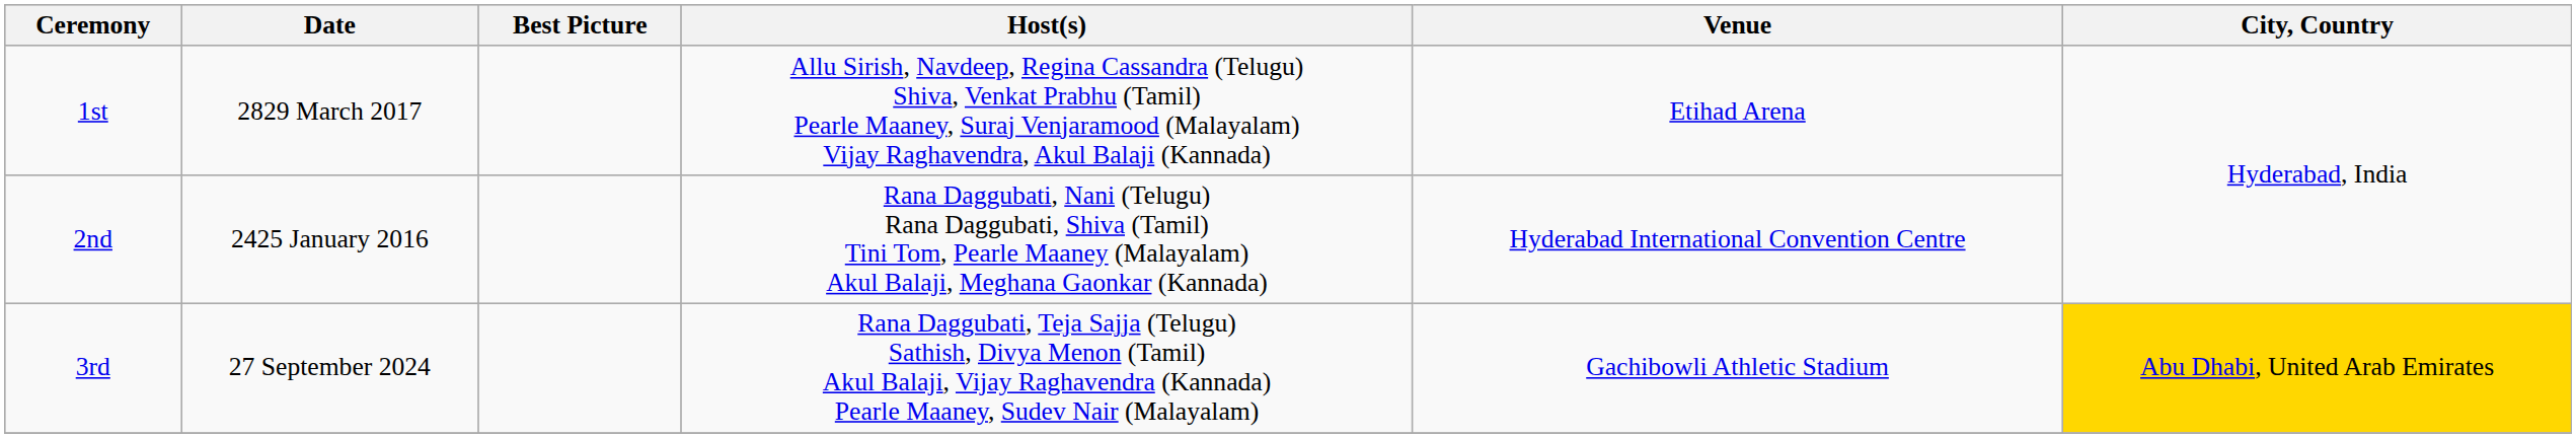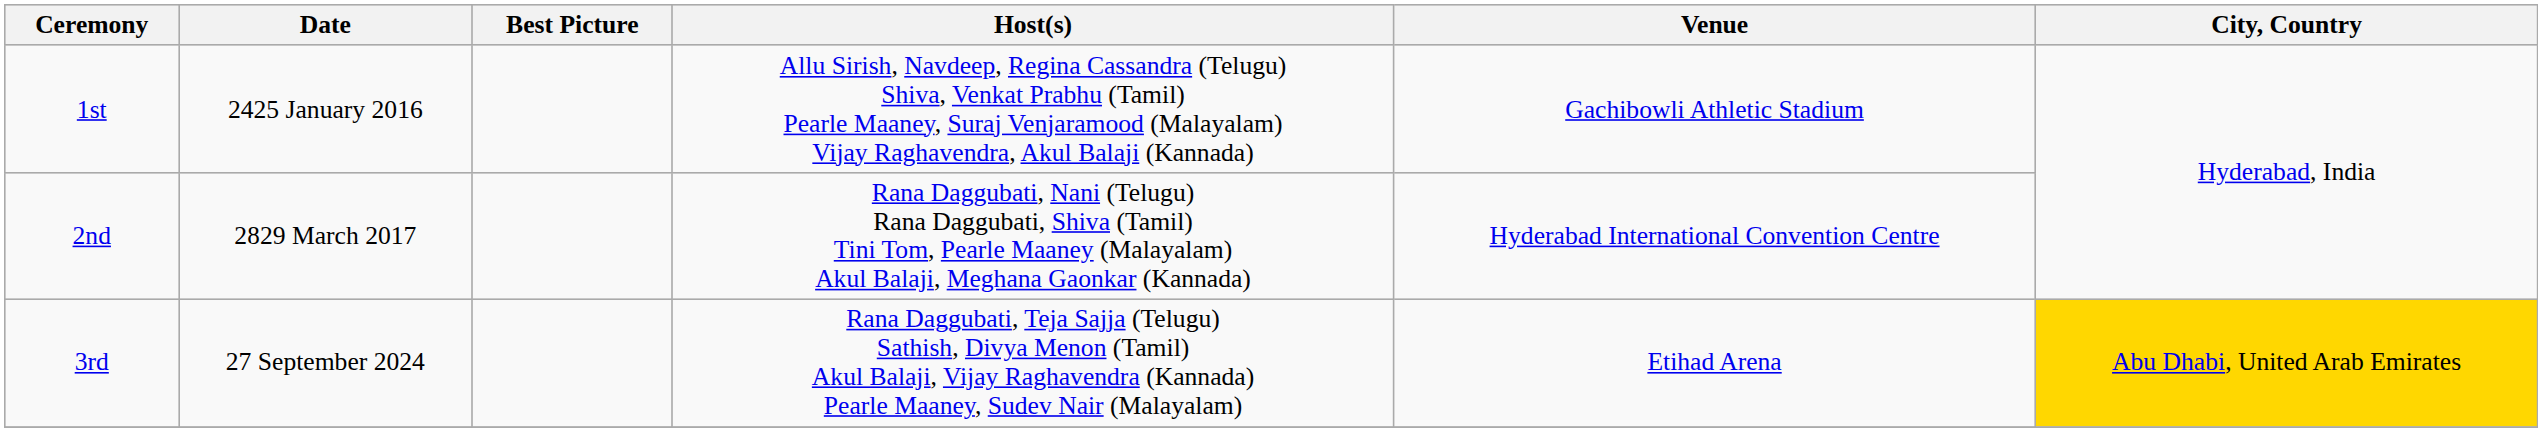 <table class="sortable wikitable" style="text-align: center" width=100%>
 <tr>
 <th>Ceremony</th>
 <th>Date</th>
 <th>Best Picture</th>
 <th>Host(s)</th>
 <th>Venue</th>
 <th>City, Country</th>
 </tr>
 <tr>
 <td><a href='#'>1st</a></td>
-<td>2829 March 2017</td>
+<td>2425 January 2016</td>
 <td></td>
 <td><a href='#'>Allu Sirish</a>, <a href='#'>Navdeep</a>, <a href='#'>Regina Cassandra</a> (Telugu)<br><a href='#'>Shiva</a>, <a href='#'>Venkat Prabhu</a> (Tamil)<br><a href='#'>Pearle Maaney</a>, <a href='#'>Suraj Venjaramood</a> (Malayalam)<br><a href='#'>Vijay Raghavendra</a>, <a href='#'>Akul Balaji</a> (Kannada)</td>
-<td><a href='#'>Etihad Arena</a></td>
+<td><a href='#'>Gachibowli Athletic Stadium</a></td>
 <td rowspan="2"><a href='#'>Hyderabad</a>, India</td>
 </tr>
 <tr>
 <td><a href='#'>2nd</a></td>
-<td>2425 January 2016</td>
+<td>2829 March 2017</td>
 <td></td>
 <td><a href='#'>Rana Daggubati</a>, <a href='#'>Nani</a> (Telugu)<br>Rana Daggubati, <a href='#'>Shiva</a> (Tamil)<br><a href='#'>Tini Tom</a>, <a href='#'>Pearle Maaney</a> (Malayalam)<br><a href='#'>Akul Balaji</a>, <a href='#'>Meghana Gaonkar</a> (Kannada)</td>
 <td><a href='#'>Hyderabad International Convention Centre</a></td>
 </tr>
 <tr>
 <td><a href='#'>3rd</a></td>
 <td>27 September 2024</td>
 <td></td>
 <td><a href='#'>Rana Daggubati</a>, <a href='#'>Teja Sajja</a> (Telugu)<br><a href='#'>Sathish</a>, <a href='#'>Divya Menon</a> (Tamil)<br><a href='#'>Akul Balaji</a>, <a href='#'>Vijay Raghavendra</a> (Kannada)<br> <a href='#'>Pearle Maaney</a>, <a href='#'>Sudev Nair</a> (Malayalam)</td>
-<td><a href='#'>Gachibowli Athletic Stadium</a></td>
+<td><a href='#'>Etihad Arena</a></td>
 <td style="background: gold;"><a href='#'>Abu Dhabi</a>, United Arab Emirates</td>
 </tr>
 <tr>
 </tr>
 </table>
